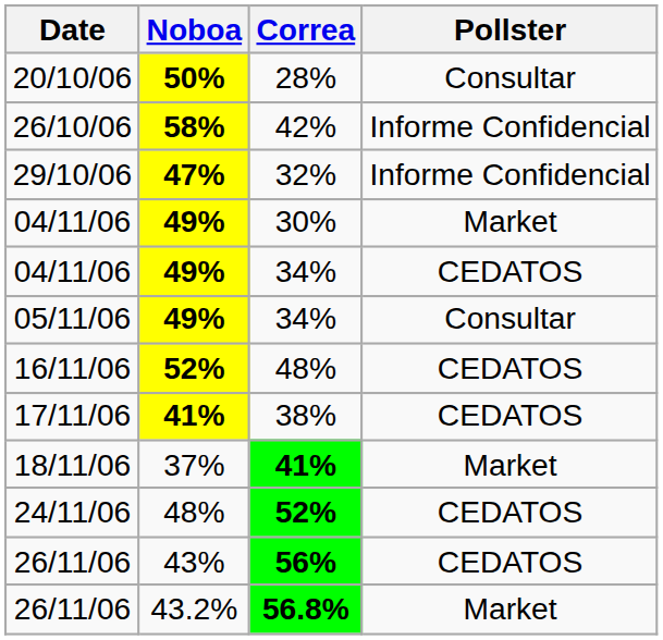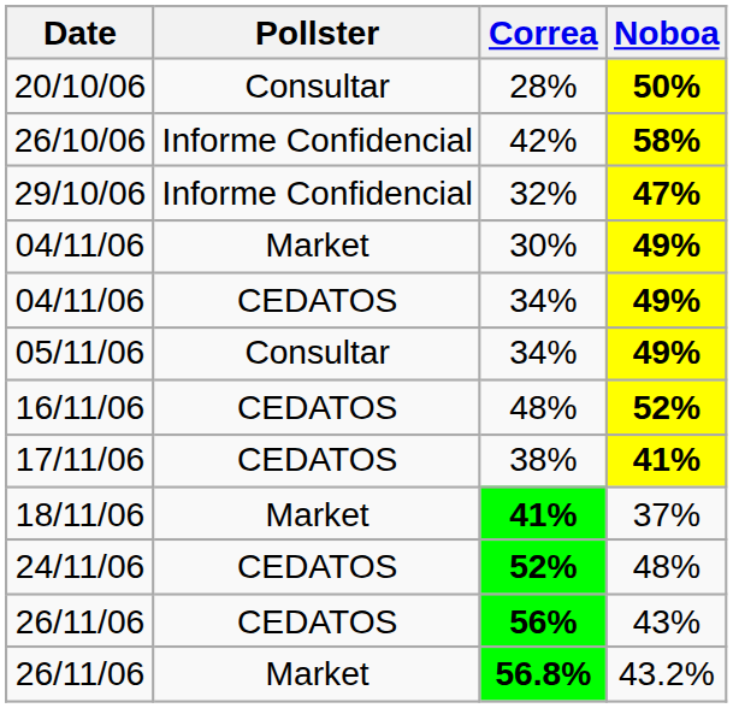 <table class="wikitable" style="font-size:85%;text-align:center;">
 <tr>
 <th>Date</th>
+<th>Pollster</th>
+<th><a href='#'>Correa</a></th>
 <th><a href='#'>Noboa</a></th>
-<th><a href='#'>Correa</a></th>
-<th>Pollster</th>
 </tr>
 <tr>
 <td>20/10/06</td>
+<td>Consultar</td>
+<td>28%</td>
 <td style="background:yellow"><strong>50%</strong></td>
-<td>28%</td>
-<td>Consultar</td>
 </tr>
 <tr>
 <td>26/10/06</td>
+<td>Informe Confidencial</td>
+<td>42%</td>
 <td style="background:yellow"><strong>58%</strong></td>
-<td>42%</td>
-<td>Informe Confidencial</td>
 </tr>
 <tr>
 <td>29/10/06</td>
+<td>Informe Confidencial</td>
+<td>32%</td>
 <td style="background:yellow"><strong>47%</strong></td>
-<td>32%</td>
-<td>Informe Confidencial</td>
 </tr>
 <tr>
 <td>04/11/06</td>
+<td>Market</td>
+<td>30%</td>
 <td style="background:yellow"><strong>49%</strong></td>
-<td>30%</td>
-<td>Market</td>
 </tr>
 <tr>
 <td>04/11/06</td>
+<td>CEDATOS</td>
+<td>34%</td>
 <td style="background:yellow"><strong>49%</strong></td>
-<td>34%</td>
-<td>CEDATOS</td>
 </tr>
 <tr>
 <td>05/11/06</td>
+<td>Consultar</td>
+<td>34%</td>
 <td style="background:yellow"><strong>49%</strong></td>
-<td>34%</td>
-<td>Consultar</td>
 </tr>
 <tr>
 <td>16/11/06</td>
+<td>CEDATOS</td>
+<td>48%</td>
 <td style="background:yellow"><strong>52%</strong></td>
-<td>48%</td>
-<td>CEDATOS</td>
 </tr>
 <tr>
 <td>17/11/06</td>
+<td>CEDATOS</td>
+<td>38%</td>
 <td style="background:yellow"><strong>41%</strong></td>
-<td>38%</td>
-<td>CEDATOS</td>
 </tr>
 <tr>
 <td>18/11/06</td>
+<td>Market</td>
+<td style="background:lime"><strong>41%</strong></td>
 <td>37%</td>
-<td style="background:lime"><strong>41%</strong></td>
-<td>Market</td>
 </tr>
 <tr>
 <td>24/11/06</td>
+<td>CEDATOS</td>
+<td style="background:lime"><strong>52%</strong></td>
 <td>48%</td>
-<td style="background:lime"><strong>52%</strong></td>
-<td>CEDATOS</td>
 </tr>
 <tr>
 <td>26/11/06</td>
+<td>CEDATOS</td>
+<td style="background:lime"><strong>56%</strong></td>
 <td>43%</td>
-<td style="background:lime"><strong>56%</strong></td>
-<td>CEDATOS</td>
 </tr>
 <tr>
 <td>26/11/06</td>
+<td>Market</td>
+<td style="background:lime"><strong>56.8%</strong></td>
 <td>43.2%</td>
-<td style="background:lime"><strong>56.8%</strong></td>
-<td>Market</td>
 </tr>
 </table>
